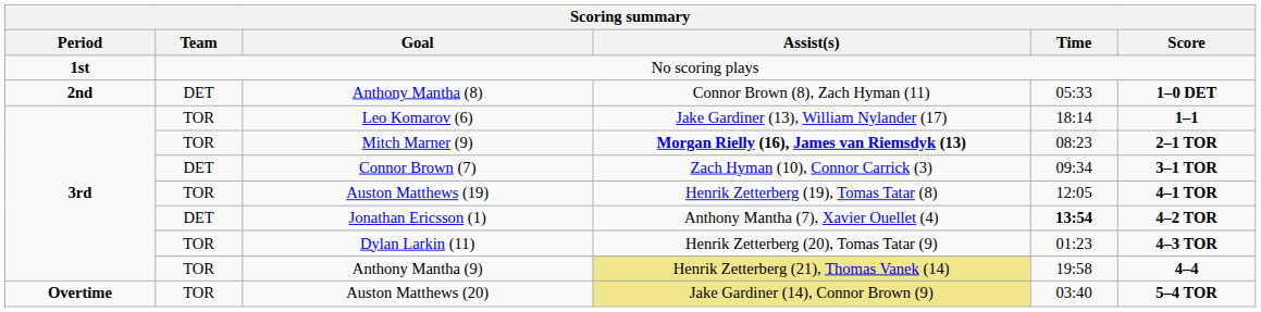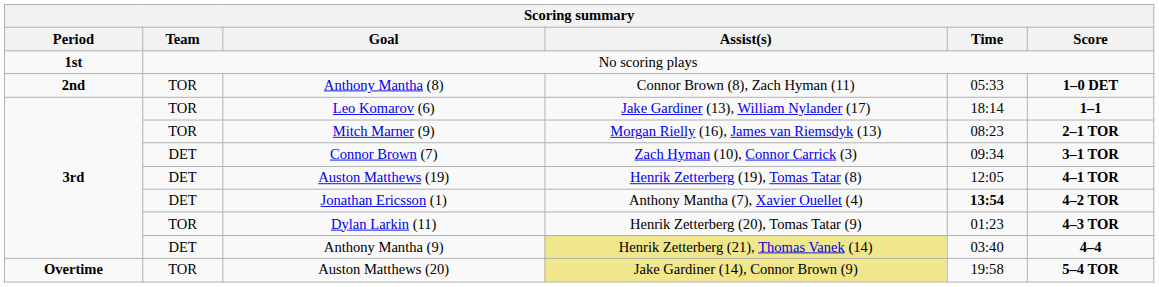 <table style="width:100%;" class="wikitable">
 <tr>
 <th colspan=6>Scoring summary</th>
 </tr>
 <tr>
 <th style="width:12%;">Period</th>
 <th style="width:7%;">Team</th>
 <th style="width:28%;">Goal</th>
 <th style="width:35%;">Assist(s)</th>
 <th style="width:7%;">Time</th>
 <th style="width:11%;">Score</th>
 </tr>
 <tr>
 <td align=center><strong>1st</strong></td>
 <td colspan="5" align=center>No scoring plays</td>
 </tr>
 <tr>
 <td align=center><strong>2nd</strong></td>
-<td align=center>DET</td>
+<td align=center>TOR</td>
 <td align=center><a href='#'>Anthony Mantha</a> (8)</td>
 <td align=center>Connor Brown (8), Zach Hyman (11)</td>
 <td align=center>05:33</td>
 <td align=center><strong>1–0 DET</strong></td>
 </tr>
 <tr>
 <td align=center rowspan="7"><strong>3rd</strong></td>
 <td align=center>TOR</td>
 <td align=center><a href='#'>Leo Komarov</a> (6)</td>
 <td align=center><a href='#'>Jake Gardiner</a> (13), <a href='#'>William Nylander</a> (17)</td>
 <td align=center>18:14</td>
 <td align=center><strong>1–1</strong></td>
 </tr>
 <tr>
 <td align=center>TOR</td>
 <td align=center><a href='#'>Mitch Marner</a> (9)</td>
-<td align=center><strong><a href='#'>Morgan Rielly</a> (16), <a href='#'>James van Riemsdyk</a> (13)</strong></td>
+<td align=center><a href='#'>Morgan Rielly</a> (16), <a href='#'>James van Riemsdyk</a> (13)</td>
 <td align=center>08:23</td>
 <td align=center><strong>2–1 TOR</strong></td>
 </tr>
 <tr>
 <td align=center>DET</td>
 <td align=center><a href='#'>Connor Brown</a> (7)</td>
 <td align=center><a href='#'>Zach Hyman</a> (10), <a href='#'>Connor Carrick</a> (3)</td>
 <td align=center>09:34</td>
 <td align=center><strong>3–1 TOR</strong></td>
 </tr>
 <tr>
-<td align=center>TOR</td>
+<td align=center>DET</td>
 <td align=center><a href='#'>Auston Matthews</a> (19)</td>
 <td align=center><a href='#'>Henrik Zetterberg</a> (19), <a href='#'>Tomas Tatar</a> (8)</td>
 <td align=center>12:05</td>
 <td align=center><strong>4–1 TOR</strong></td>
 </tr>
 <tr>
 <td align=center>DET</td>
 <td align=center><a href='#'>Jonathan Ericsson</a> (1)</td>
 <td align=center>Anthony Mantha (7), <a href='#'>Xavier Ouellet</a> (4)</td>
 <td align=center><strong>13:54</strong></td>
 <td align=center><strong>4–2 TOR</strong></td>
 </tr>
 <tr>
 <td align=center>TOR</td>
 <td align=center><a href='#'>Dylan Larkin</a> (11)</td>
 <td align=center>Henrik Zetterberg (20), Tomas Tatar (9)</td>
 <td align=center>01:23</td>
 <td align=center><strong>4–3 TOR</strong></td>
 </tr>
 <tr>
-<td align=center>TOR</td>
+<td align=center>DET</td>
 <td align=center>Anthony Mantha (9)</td>
 <td align=center style="background: khaki;">Henrik Zetterberg (21), <a href='#'>Thomas Vanek</a> (14)</td>
-<td align=center>19:58</td>
+<td align=center>03:40</td>
 <td align=center><strong>4–4</strong></td>
 </tr>
 <tr>
 <td align=center><strong>Overtime</strong></td>
 <td align=center>TOR</td>
 <td align=center>Auston Matthews (20)</td>
 <td align=center style="background: khaki;">Jake Gardiner (14), Connor Brown (9)</td>
-<td align=center>03:40</td>
+<td align=center>19:58</td>
 <td align=center><strong>5–4 TOR</strong></td>
 </tr>
 </table>
